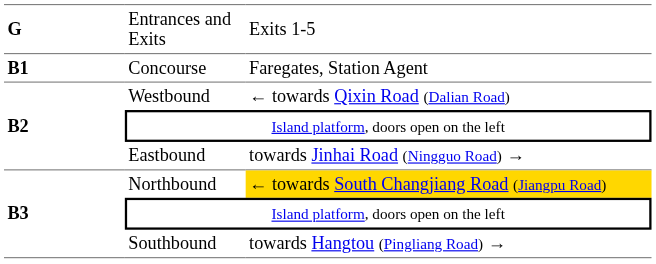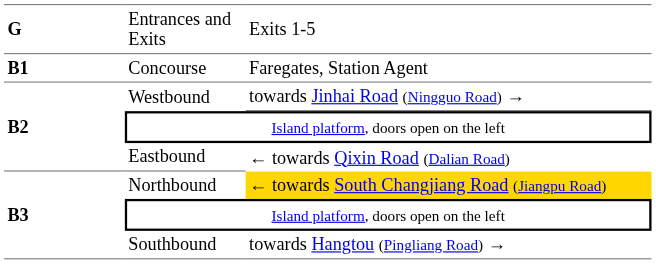 <table cellspacing=0 cellpadding=3>
 <tr>
 <td style="border-top:solid 1px gray;border-bottom:solid 1px gray;" width=100><strong>G</strong></td>
 <td style="border-top:solid 1px gray;border-bottom:solid 1px gray;" width=100>Entrances and Exits</td>
 <td style="border-top:solid 1px gray;border-bottom:solid 1px gray;" width=350>Exits 1-5</td>
 </tr>
 <tr>
 <td style="border-bottom:solid 1px gray;"><strong>B1</strong></td>
 <td style="border-bottom:solid 1px gray;">Concourse</td>
 <td style="border-bottom:solid 1px gray;">Faregates, Station Agent</td>
 </tr>
 <tr>
 <td style="border-bottom:solid 1px gray;" rowspan=3><strong>B2</strong></td>
 <td>Westbound</td>
-<td>←  towards <a href='#'>Qixin Road</a> <small>(<a href='#'>Dalian Road</a>)</small></td>
+<td style="border-bottom:solid 1px gray;">  towards <a href='#'>Jinhai Road</a> <small>(<a href='#'>Ningguo Road</a>)</small> →</td>
 </tr>
 <tr>
 <td style="border-right:solid 2px black;border-left:solid 2px black;border-top:solid 2px black;border-bottom:solid 2px black;text-align:center;" colspan=2><small><a href='#'>Island platform</a>, doors open on the left</small></td>
 </tr>
 <tr>
 <td style="border-bottom:solid 1px gray;">Eastbound</td>
-<td style="border-bottom:solid 1px gray;">  towards <a href='#'>Jinhai Road</a> <small>(<a href='#'>Ningguo Road</a>)</small> →</td>
+<td>←  towards <a href='#'>Qixin Road</a> <small>(<a href='#'>Dalian Road</a>)</small></td>
 </tr>
 <tr>
 <td style="border-bottom:solid 1px gray;" rowspan=3><strong>B3</strong></td>
 <td>Northbound</td>
 <td style="background: gold;">←  towards <a href='#'>South Changjiang Road</a> <small>(<a href='#'>Jiangpu Road</a>)</small></td>
 </tr>
 <tr>
 <td style="border-right:solid 2px black;border-left:solid 2px black;border-top:solid 2px black;border-bottom:solid 2px black;text-align:center;" colspan=2><small><a href='#'>Island platform</a>, doors open on the left</small></td>
 </tr>
 <tr>
 <td style="border-bottom:solid 1px gray;">Southbound</td>
 <td style="border-bottom:solid 1px gray;">  towards <a href='#'>Hangtou</a> <small>(<a href='#'>Pingliang Road</a>)</small> →</td>
 </tr>
 </table>
